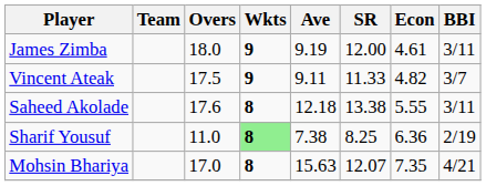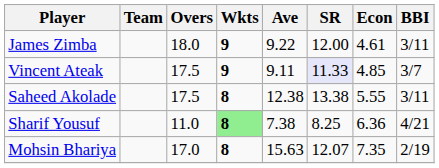 <table class="wikitable sortable">
 <tr>
 <th>Player</th>
 <th>Team</th>
 <th>Overs</th>
 <th>Wkts</th>
 <th>Ave</th>
 <th>SR</th>
 <th>Econ</th>
 <th>BBI</th>
 </tr>
 <tr>
 <td><a href='#'>James Zimba</a></td>
 <td></td>
 <td>18.0</td>
 <td><strong>9</strong></td>
-<td>9.19</td>
+<td>9.22</td>
 <td>12.00</td>
 <td>4.61</td>
 <td>3/11</td>
 </tr>
 <tr>
 <td><a href='#'>Vincent Ateak</a></td>
 <td></td>
 <td>17.5</td>
 <td><strong>9</strong></td>
 <td>9.11</td>
-<td>11.33</td>
-<td>4.82</td>
+<td style="background: lavender;">11.33</td>
+<td>4.85</td>
 <td>3/7</td>
 </tr>
 <tr>
 <td><a href='#'>Saheed Akolade</a></td>
 <td></td>
-<td>17.6</td>
+<td>17.5</td>
 <td><strong>8</strong></td>
-<td>12.18</td>
+<td>12.38</td>
 <td>13.38</td>
 <td>5.55</td>
 <td>3/11</td>
 </tr>
 <tr>
 <td><a href='#'>Sharif Yousuf</a></td>
 <td></td>
 <td>11.0</td>
 <td style="background: lightgreen;"><strong>8</strong></td>
 <td>7.38</td>
 <td>8.25</td>
 <td>6.36</td>
-<td>2/19</td>
+<td>4/21</td>
 </tr>
 <tr>
 <td><a href='#'>Mohsin Bhariya</a></td>
 <td></td>
 <td>17.0</td>
 <td><strong>8</strong></td>
 <td>15.63</td>
 <td>12.07</td>
 <td>7.35</td>
-<td>4/21</td>
+<td>2/19</td>
 </tr>
 <tr>
 </tr>
 </table>
